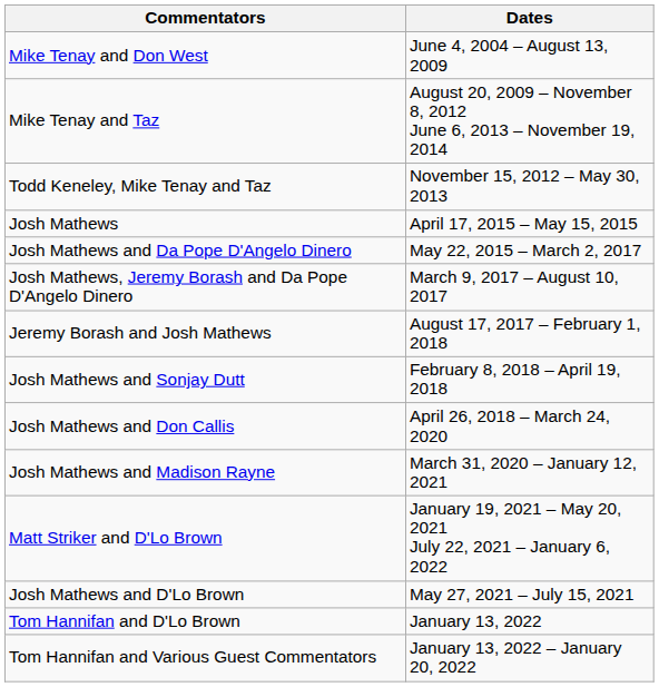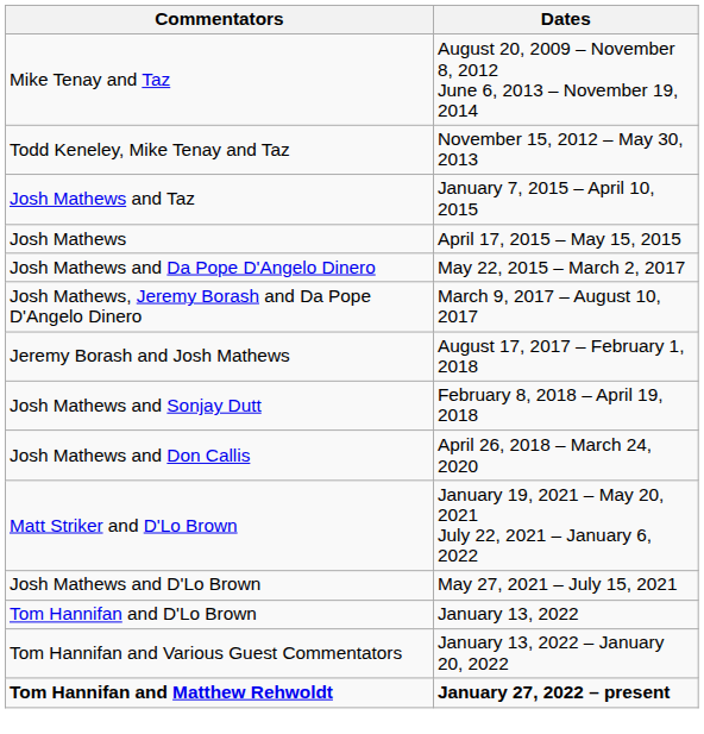 <table class="wikitable">
 <tr>
 <th>Commentators</th>
 <th>Dates</th>
-</tr>
-<tr>
-<td><a href='#'>Mike Tenay</a> and <a href='#'>Don West</a></td>
-<td>June 4, 2004 – August 13, 2009</td>
 </tr>
 <tr>
 <td>Mike Tenay and <a href='#'>Taz</a></td>
 <td>August 20, 2009 – November 8, 2012<br>June 6, 2013 – November 19, 2014</td>
 </tr>
 <tr>
 <td>Todd Keneley, Mike Tenay and Taz</td>
 <td>November 15, 2012 – May 30, 2013</td>
+</tr>
+<tr>
+<td><a href='#'>Josh Mathews</a> and Taz</td>
+<td>January 7, 2015 – April 10, 2015</td>
 </tr>
 <tr>
 <td>Josh Mathews</td>
 <td>April 17, 2015 – May 15, 2015</td>
 </tr>
 <tr>
 <td>Josh Mathews and <a href='#'>Da Pope D'Angelo Dinero</a></td>
 <td>May 22, 2015 – March 2, 2017</td>
 </tr>
 <tr>
 <td>Josh Mathews, <a href='#'>Jeremy Borash</a> and Da Pope D'Angelo Dinero</td>
 <td>March 9, 2017 – August 10, 2017</td>
 </tr>
 <tr>
 <td>Jeremy Borash and Josh Mathews</td>
 <td>August 17, 2017 – February 1, 2018</td>
 </tr>
 <tr>
 <td>Josh Mathews and <a href='#'>Sonjay Dutt</a></td>
 <td>February 8, 2018 – April 19, 2018</td>
 </tr>
 <tr>
 <td>Josh Mathews and <a href='#'>Don Callis</a></td>
 <td>April 26, 2018 – March 24, 2020</td>
 </tr>
 <tr>
-<td>Josh Mathews and <a href='#'>Madison Rayne</a></td>
-<td>March 31, 2020 – January 12, 2021</td>
-</tr>
-<tr>
 <td><a href='#'>Matt Striker</a> and <a href='#'>D'Lo Brown</a></td>
 <td>January 19, 2021 – May 20, 2021<br>July 22, 2021 – January 6, 2022</td>
 </tr>
 <tr>
 <td>Josh Mathews and D'Lo Brown</td>
 <td>May 27, 2021 – July 15, 2021</td>
 </tr>
 <tr>
 <td><a href='#'>Tom Hannifan</a> and D'Lo Brown</td>
 <td>January 13, 2022</td>
 </tr>
 <tr>
 <td>Tom Hannifan and Various Guest Commentators</td>
 <td>January 13, 2022 – January 20, 2022</td>
 </tr>
+<tr>
+<td><strong>Tom Hannifan and <a href='#'>Matthew Rehwoldt</a></strong></td>
+<td><strong>January 27, 2022 – present</strong></td>
+</tr>
 </table>
